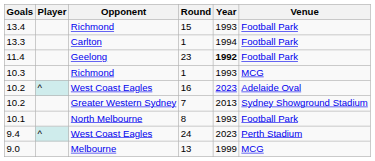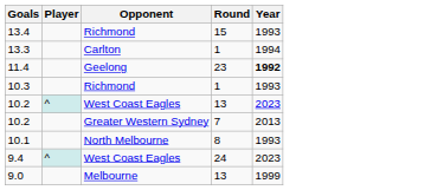 <table class="wikitable sortable">
 <tr>
 <th><strong>Goals</strong></th>
 <th><strong>Player</strong></th>
 <th><strong>Opponent</strong></th>
 <th>Round</th>
 <th>Year</th>
-<th>Venue</th>
 </tr>
 <tr>
 <td>13.4</td>
 <td></td>
 <td><a href='#'>Richmond</a></td>
 <td>15</td>
 <td>1993</td>
-<td><a href='#'>Football Park</a></td>
 </tr>
 <tr>
 <td>13.3</td>
 <td></td>
 <td><a href='#'>Carlton</a></td>
 <td>1</td>
 <td>1994</td>
-<td><a href='#'>Football Park</a></td>
 </tr>
 <tr>
 <td>11.4</td>
 <td></td>
 <td><a href='#'>Geelong</a></td>
 <td>23</td>
 <td><strong>1992</strong></td>
-<td><a href='#'>Football Park</a></td>
 </tr>
 <tr>
 <td>10.3</td>
 <td></td>
 <td><a href='#'>Richmond</a></td>
 <td>1</td>
 <td>1993</td>
-<td><a href='#'>MCG</a></td>
 </tr>
 <tr>
 <td>10.2</td>
 <td style="text-align:left; background:#cfecec;">^</td>
 <td><a href='#'>West Coast Eagles</a></td>
-<td>16</td>
+<td>13</td>
 <td><a href='#'>2023</a></td>
-<td><a href='#'>Adelaide Oval</a></td>
 </tr>
 <tr>
 <td>10.2</td>
 <td></td>
 <td><a href='#'>Greater Western Sydney</a></td>
 <td>7</td>
 <td>2013</td>
-<td><a href='#'>Sydney Showground Stadium</a></td>
 </tr>
 <tr>
 <td>10.1</td>
 <td></td>
 <td><a href='#'>North Melbourne</a></td>
 <td>8</td>
 <td>1993</td>
-<td><a href='#'>Football Park</a></td>
 </tr>
 <tr>
 <td>9.4</td>
 <td style="text-align:left; background:#cfecec;">^</td>
 <td><a href='#'>West Coast Eagles</a></td>
 <td>24</td>
 <td>2023</td>
-<td><a href='#'>Perth Stadium</a></td>
 </tr>
 <tr>
 <td>9.0</td>
 <td></td>
 <td><a href='#'>Melbourne</a></td>
 <td>13</td>
 <td>1999</td>
-<td><a href='#'>MCG</a></td>
 </tr>
 </table>
